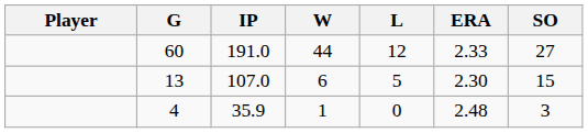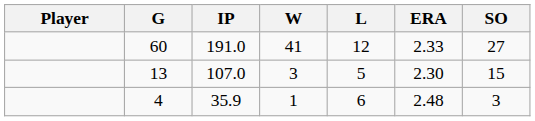 <table class="wikitable sortable">
 <tr>
 <th bgcolor="#DDDDFF" width="16%">Player</th>
 <th bgcolor="#DDDDFF" width="9%">G</th>
 <th bgcolor="#DDDDFF" width="9%">IP</th>
 <th bgcolor="#DDDDFF" width="9%">W</th>
 <th bgcolor="#DDDDFF" width="9%">L</th>
 <th bgcolor="#DDDDFF" width="9%">ERA</th>
 <th bgcolor="#DDDDFF" width="9%">SO</th>
 </tr>
 <tr align="center">
 <td></td>
 <td>60</td>
 <td>191.0</td>
-<td>44</td>
+<td>41</td>
 <td>12</td>
 <td>2.33</td>
 <td>27</td>
 </tr>
 <tr align="center">
 <td></td>
 <td>13</td>
 <td>107.0</td>
-<td>6</td>
+<td>3</td>
 <td>5</td>
 <td>2.30</td>
 <td>15</td>
 </tr>
 <tr align="center">
 <td></td>
 <td>4</td>
 <td>35.9</td>
 <td>1</td>
-<td>0</td>
+<td>6</td>
 <td>2.48</td>
 <td>3</td>
 </tr>
 </table>
